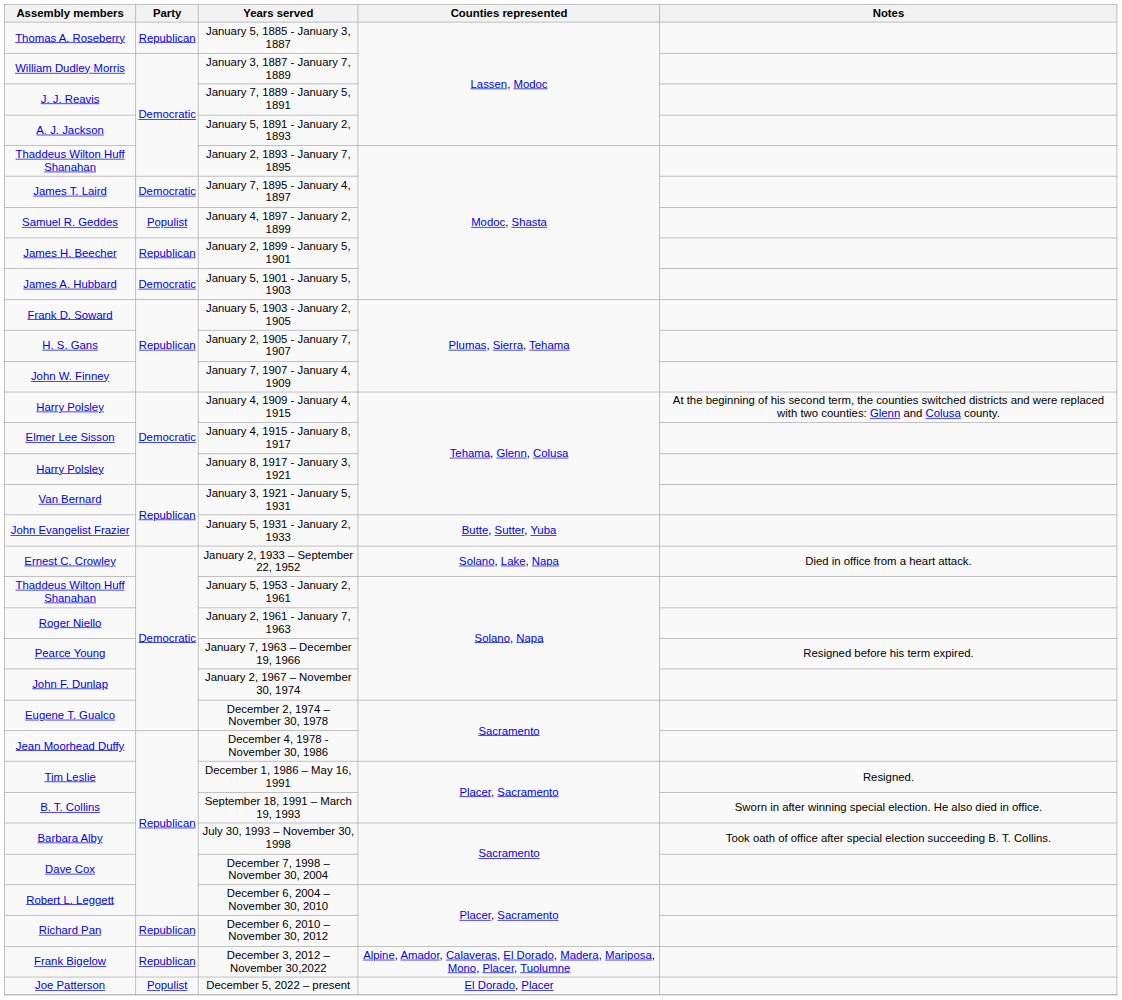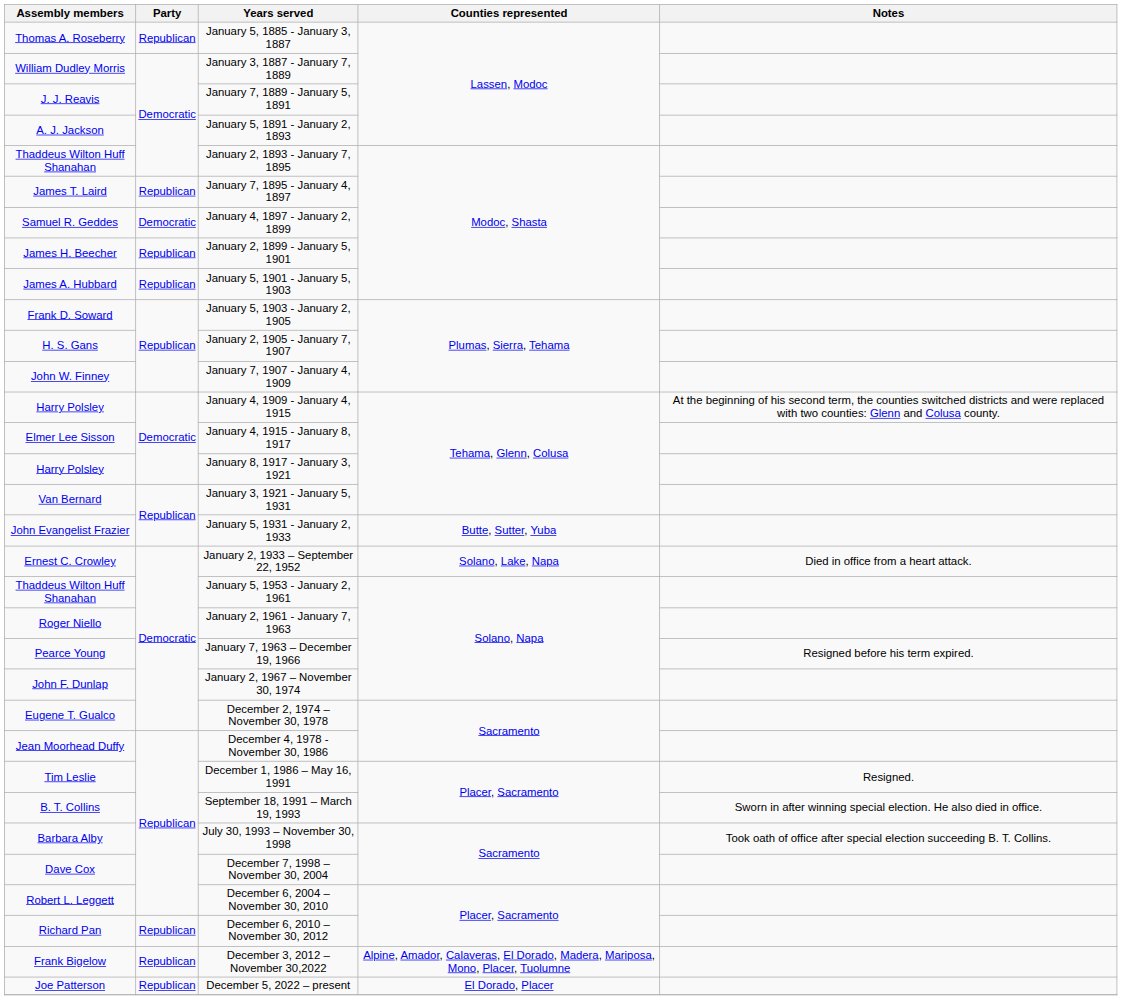 <table class=wikitable style="text-align:center">
 <tr>
 <th>Assembly members</th>
 <th>Party</th>
 <th>Years served</th>
 <th>Counties represented</th>
 <th>Notes</th>
 </tr>
 <tr>
 <td><a href='#'>Thomas A. Roseberry</a></td>
 <td><a href='#'>Republican</a></td>
 <td>January 5, 1885 - January 3, 1887</td>
 <td rowspan=4><a href='#'>Lassen</a>, <a href='#'>Modoc</a></td>
 <td></td>
 </tr>
 <tr>
 <td><a href='#'>William Dudley Morris</a></td>
 <td rowspan=4 ><a href='#'>Democratic</a></td>
 <td>January 3, 1887 - January 7, 1889</td>
 <td></td>
 </tr>
 <tr>
 <td><a href='#'>J. J. Reavis</a></td>
 <td>January 7, 1889 - January 5, 1891</td>
 <td></td>
 </tr>
 <tr>
 <td><a href='#'>A. J. Jackson</a></td>
 <td>January 5, 1891 - January 2, 1893</td>
 <td></td>
 </tr>
 <tr>
 <td><a href='#'>Thaddeus Wilton Huff Shanahan</a></td>
 <td>January 2, 1893 - January 7, 1895</td>
 <td rowspan=5><a href='#'>Modoc</a>, <a href='#'>Shasta</a></td>
 <td></td>
 </tr>
 <tr>
 <td><a href='#'>James T. Laird</a></td>
-<td><a href='#'>Democratic</a></td>
+<td><a href='#'>Republican</a></td>
 <td>January 7, 1895 - January 4, 1897</td>
 <td></td>
 </tr>
 <tr>
 <td><a href='#'>Samuel R. Geddes</a></td>
-<td><a href='#'>Populist</a></td>
+<td><a href='#'>Democratic</a></td>
 <td>January 4, 1897 - January 2, 1899</td>
 <td></td>
 </tr>
 <tr>
 <td><a href='#'>James H. Beecher</a></td>
 <td><a href='#'>Republican</a></td>
 <td>January 2, 1899 - January 5, 1901</td>
 <td></td>
 </tr>
 <tr>
 <td><a href='#'>James A. Hubbard</a></td>
-<td><a href='#'>Democratic</a></td>
+<td><a href='#'>Republican</a></td>
 <td>January 5, 1901 - January 5, 1903</td>
 <td></td>
 </tr>
 <tr>
 <td><a href='#'>Frank D. Soward</a></td>
 <td rowspan=3 ><a href='#'>Republican</a></td>
 <td>January 5, 1903 - January 2, 1905</td>
 <td rowspan=4><a href='#'>Plumas</a>, <a href='#'>Sierra</a>, <a href='#'>Tehama</a></td>
 <td></td>
 </tr>
 <tr>
 <td><a href='#'>H. S. Gans</a></td>
 <td>January 2, 1905 - January 7, 1907</td>
 <td></td>
 </tr>
 <tr>
 <td><a href='#'>John W. Finney</a></td>
 <td>January 7, 1907 - January 4, 1909</td>
 <td></td>
 </tr>
 <tr>
 <td rowspan=2><a href='#'>Harry Polsley</a></td>
 <td rowspan=4 ><a href='#'>Democratic</a></td>
 <td rowspan=2>January 4, 1909 - January 4, 1915</td>
 <td rowspan=2>At the beginning of his second term, the counties switched districts and were replaced with two counties: <a href='#'>Glenn</a> and <a href='#'>Colusa</a> county.</td>
 </tr>
 <tr>
 <td rowspan=4><a href='#'>Tehama</a>, <a href='#'>Glenn</a>, <a href='#'>Colusa</a></td>
 </tr>
 <tr>
 <td><a href='#'>Elmer Lee Sisson</a></td>
 <td>January 4, 1915 - January 8, 1917</td>
 <td></td>
 </tr>
 <tr>
 <td><a href='#'>Harry Polsley</a></td>
 <td>January 8, 1917 - January 3, 1921</td>
 <td></td>
 </tr>
 <tr>
 <td><a href='#'>Van Bernard</a></td>
 <td rowspan=2 ><a href='#'>Republican</a></td>
 <td>January 3, 1921 - January 5, 1931</td>
 <td></td>
 </tr>
 <tr>
 <td><a href='#'>John Evangelist Frazier</a></td>
 <td>January 5, 1931 - January 2, 1933</td>
 <td><a href='#'>Butte</a>, <a href='#'>Sutter</a>, <a href='#'>Yuba</a></td>
 <td></td>
 </tr>
 <tr>
 <td><a href='#'>Ernest C. Crowley</a></td>
 <td rowspan=6 ><a href='#'>Democratic</a></td>
 <td>January 2, 1933 – September 22, 1952</td>
 <td><a href='#'>Solano</a>, <a href='#'>Lake</a>, <a href='#'>Napa</a></td>
 <td>Died in office from a heart attack.</td>
 </tr>
 <tr>
 <td><a href='#'>Thaddeus Wilton Huff Shanahan</a></td>
 <td>January 5, 1953 - January 2, 1961</td>
 <td rowspan=4><a href='#'>Solano</a>, <a href='#'>Napa</a></td>
 <td></td>
 </tr>
 <tr>
 <td><a href='#'>Roger Niello</a></td>
 <td>January 2, 1961 - January 7, 1963</td>
 <td></td>
 </tr>
 <tr>
 <td><a href='#'>Pearce Young</a></td>
 <td>January 7, 1963 – December 19, 1966</td>
 <td>Resigned before his term expired.</td>
 </tr>
 <tr>
 <td><a href='#'>John F. Dunlap</a></td>
 <td>January 2, 1967 – November 30, 1974</td>
 <td></td>
 </tr>
 <tr>
 <td><a href='#'>Eugene T. Gualco</a></td>
 <td>December 2, 1974 – November 30, 1978</td>
 <td rowspan=2><a href='#'>Sacramento</a></td>
 <td></td>
 </tr>
 <tr>
 <td><a href='#'>Jean Moorhead Duffy</a></td>
 <td rowspan=6 ><a href='#'>Republican</a></td>
 <td>December 4, 1978 - November 30, 1986</td>
 <td></td>
 </tr>
 <tr>
 <td><a href='#'>Tim Leslie</a></td>
 <td>December 1, 1986 – May 16, 1991</td>
 <td rowspan=2><a href='#'>Placer</a>, <a href='#'>Sacramento</a></td>
 <td>Resigned.</td>
 </tr>
 <tr>
 <td><a href='#'>B. T. Collins</a></td>
 <td>September 18, 1991 – March 19, 1993</td>
 <td>Sworn in after winning special election. He also died in office.</td>
 </tr>
 <tr>
 <td><a href='#'>Barbara Alby</a></td>
 <td>July 30, 1993 – November 30, 1998</td>
 <td rowspan=2><a href='#'>Sacramento</a></td>
 <td>Took oath of office after special election succeeding B. T. Collins.</td>
 </tr>
 <tr>
 <td><a href='#'>Dave Cox</a></td>
 <td>December 7, 1998 – November 30, 2004</td>
 <td></td>
 </tr>
 <tr>
 <td><a href='#'>Robert L. Leggett</a></td>
 <td>December 6, 2004 – November 30, 2010</td>
 <td rowspan=2><a href='#'>Placer</a>, <a href='#'>Sacramento</a></td>
 <td></td>
 </tr>
 <tr>
 <td><a href='#'>Richard Pan</a></td>
 <td><a href='#'>Republican</a></td>
 <td>December 6, 2010 – November 30, 2012</td>
 <td></td>
 </tr>
 <tr>
 <td><a href='#'>Frank Bigelow</a></td>
 <td><a href='#'>Republican</a></td>
 <td>December 3, 2012 – November 30,2022</td>
 <td><a href='#'>Alpine</a>, <a href='#'>Amador</a>, <a href='#'>Calaveras</a>, <a href='#'>El Dorado</a>, <a href='#'>Madera</a>, <a href='#'>Mariposa</a>, <a href='#'>Mono</a>, <a href='#'>Placer</a>, <a href='#'>Tuolumne</a></td>
 <td></td>
 </tr>
 <tr>
 <td><a href='#'>Joe Patterson</a></td>
-<td><a href='#'>Populist</a></td>
+<td><a href='#'>Republican</a></td>
 <td>December 5, 2022 – present</td>
 <td><a href='#'>El Dorado</a>,  <a href='#'>Placer</a></td>
 <td></td>
 </tr>
 <tr>
 </tr>
 </table>
